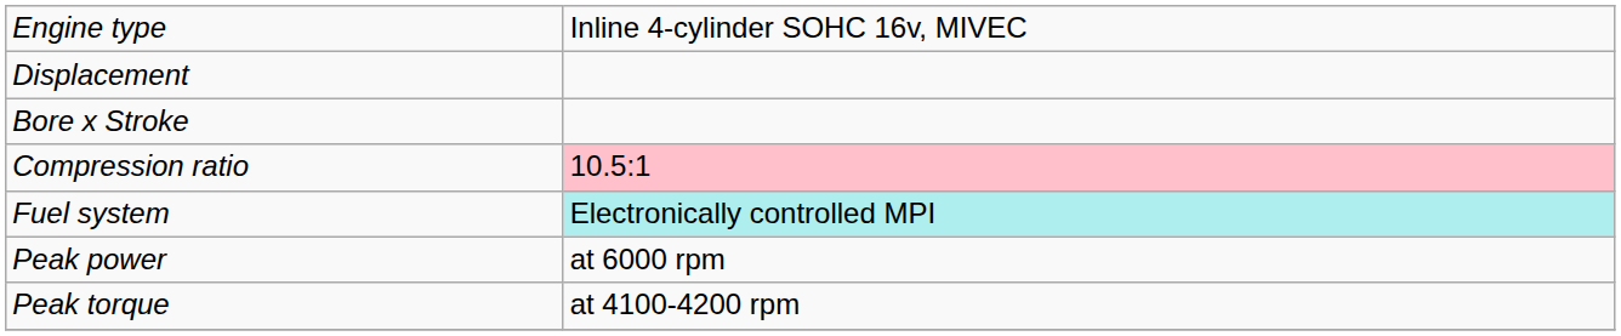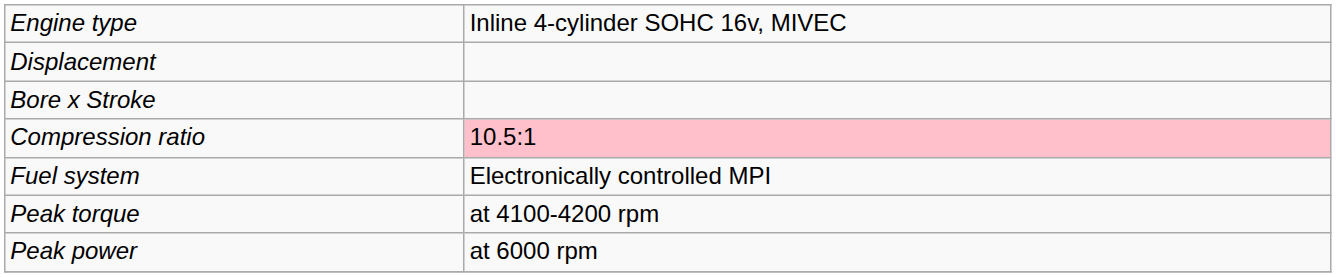 <table class="wikitable" width="70%">
 <tr>
 <td><em>Engine type</em></td>
 <td>Inline 4-cylinder SOHC 16v, MIVEC</td>
 </tr>
 <tr>
 <td><em>Displacement</em></td>
 <td></td>
 </tr>
 <tr>
 <td><em>Bore x Stroke</em></td>
 <td></td>
 </tr>
 <tr>
 <td><em>Compression ratio</em></td>
 <td style="background: pink;">10.5:1</td>
 </tr>
 <tr>
 <td><em>Fuel system</em></td>
-<td style="background: paleturquoise;">Electronically controlled MPI</td>
+<td>Electronically controlled MPI</td>
+</tr>
+<tr>
+<td><em>Peak torque</em></td>
+<td> at 4100-4200 rpm</td>
 </tr>
 <tr>
 <td><em>Peak power</em></td>
 <td> at 6000 rpm</td>
 </tr>
 <tr>
-<td><em>Peak torque</em></td>
-<td> at 4100-4200 rpm</td>
-</tr>
-<tr>
 </tr>
 </table>
